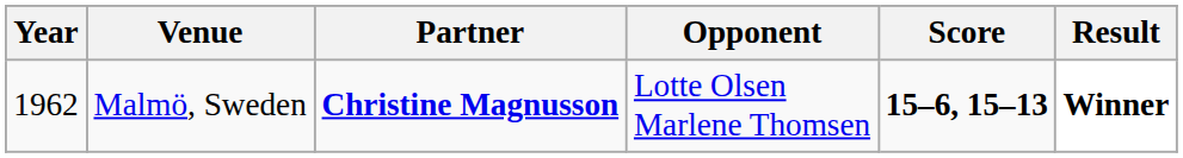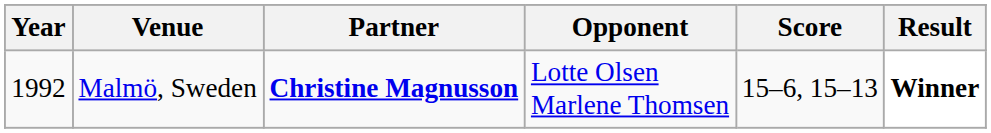 <table class="sortable wikitable" style="font-size: 90%;">
 <tr>
 <th>Year</th>
 <th>Venue</th>
 <th>Partner</th>
 <th>Opponent</th>
 <th>Score</th>
 <th>Result</th>
 </tr>
 <tr>
-<td align="center">1962</td>
+<td align="center">1992</td>
 <td align="left"><a href='#'>Malmö</a>, Sweden</td>
 <td align="left"><strong> <a href='#'>Christine Magnusson</a></strong></td>
 <td align="left"> <a href='#'>Lotte Olsen</a> <br>  <a href='#'>Marlene Thomsen</a></td>
-<td align="left"><strong>15–6, 15–13</strong></td>
+<td align="left">15–6, 15–13</td>
 <td style="text-align:left; background:white"> <strong>Winner</strong></td>
 </tr>
 </table>
